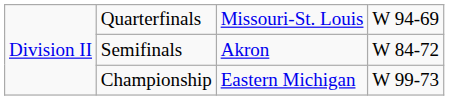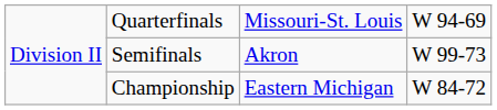 <table class="wikitable">
 <tr>
 <td rowspan="3"><a href='#'>Division II</a></td>
 <td>Quarterfinals</td>
 <td><a href='#'>Missouri-St. Louis</a></td>
 <td>W 94-69</td>
 </tr>
 <tr>
 <td>Semifinals</td>
 <td><a href='#'>Akron</a></td>
-<td>W 84-72</td>
+<td>W 99-73</td>
 </tr>
 <tr>
 <td>Championship</td>
 <td><a href='#'>Eastern Michigan</a></td>
-<td>W 99-73</td>
+<td>W 84-72</td>
 </tr>
 </table>
